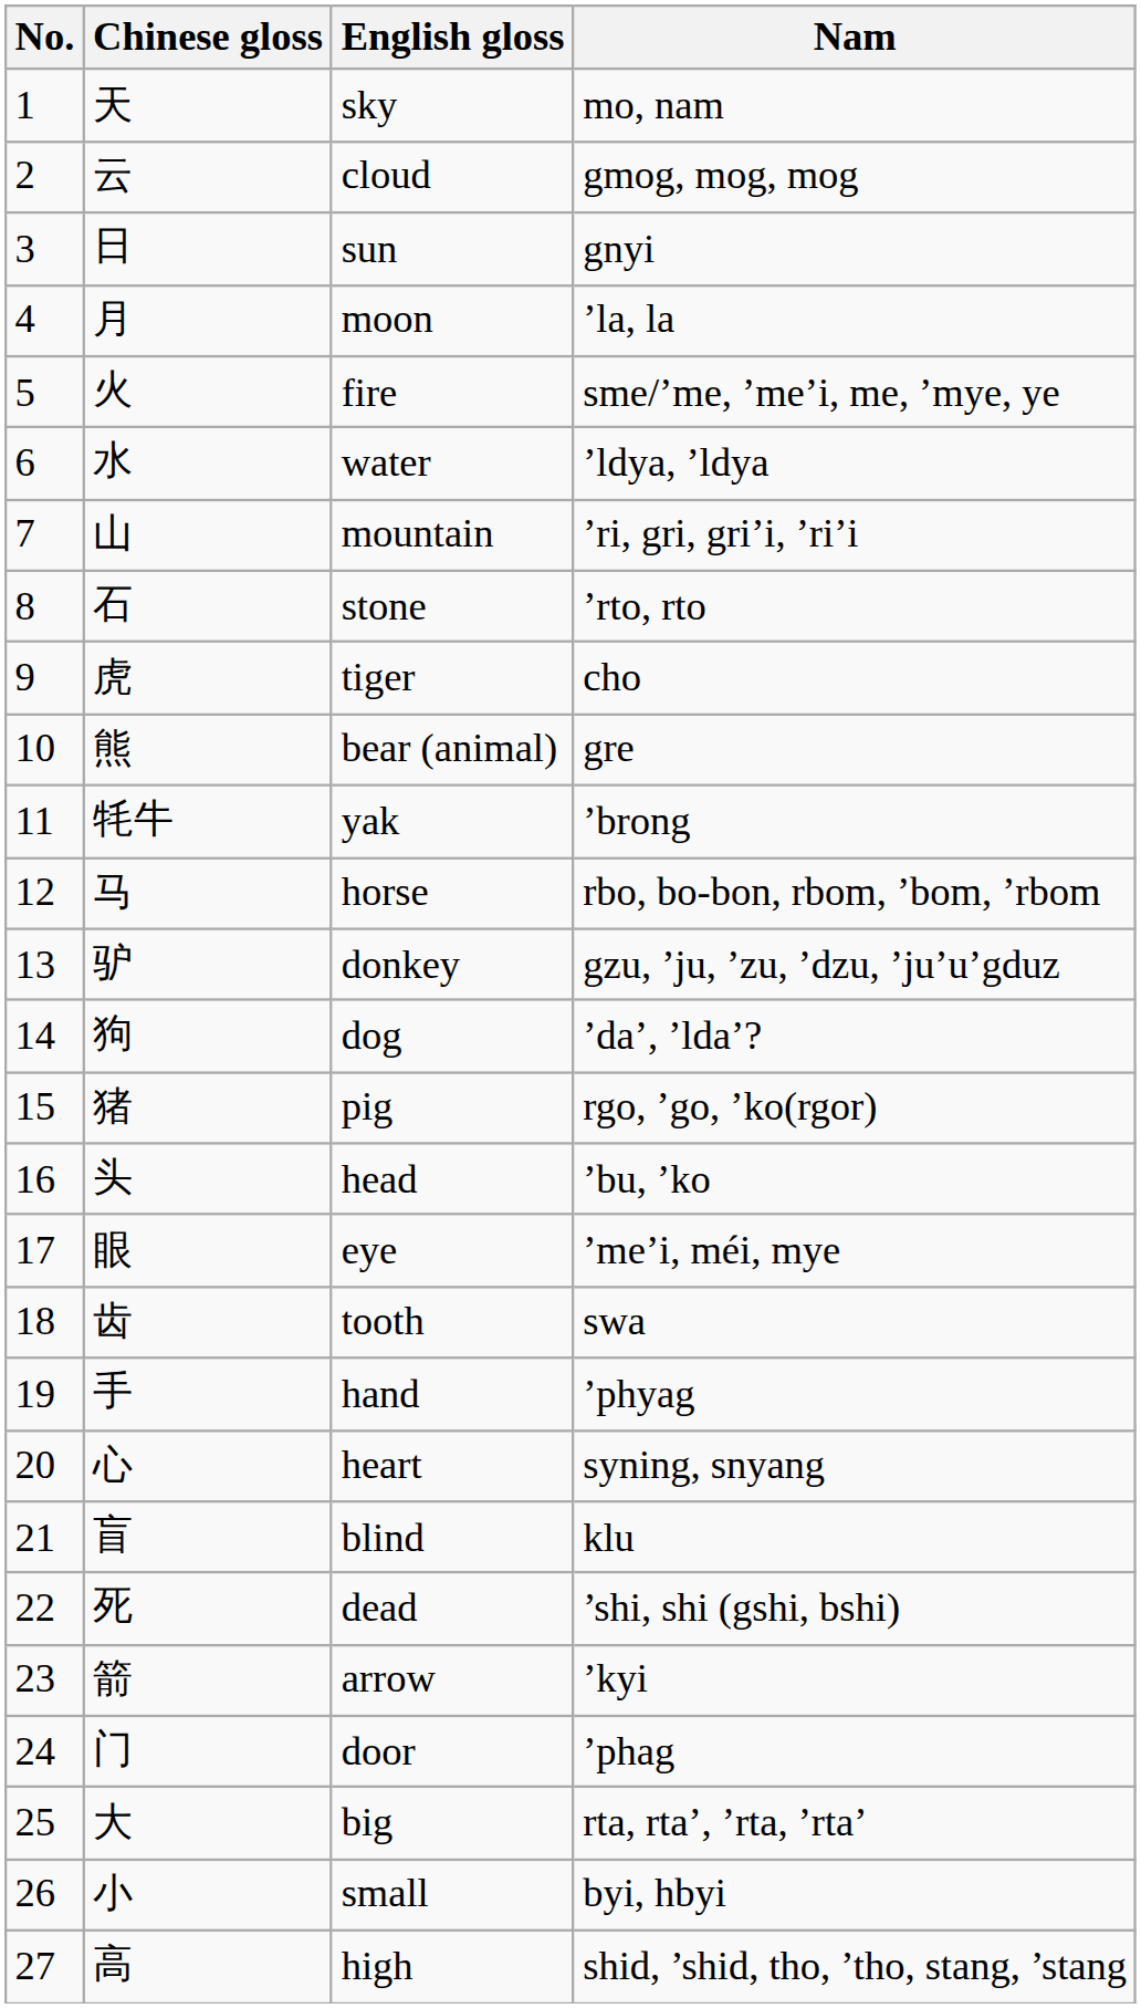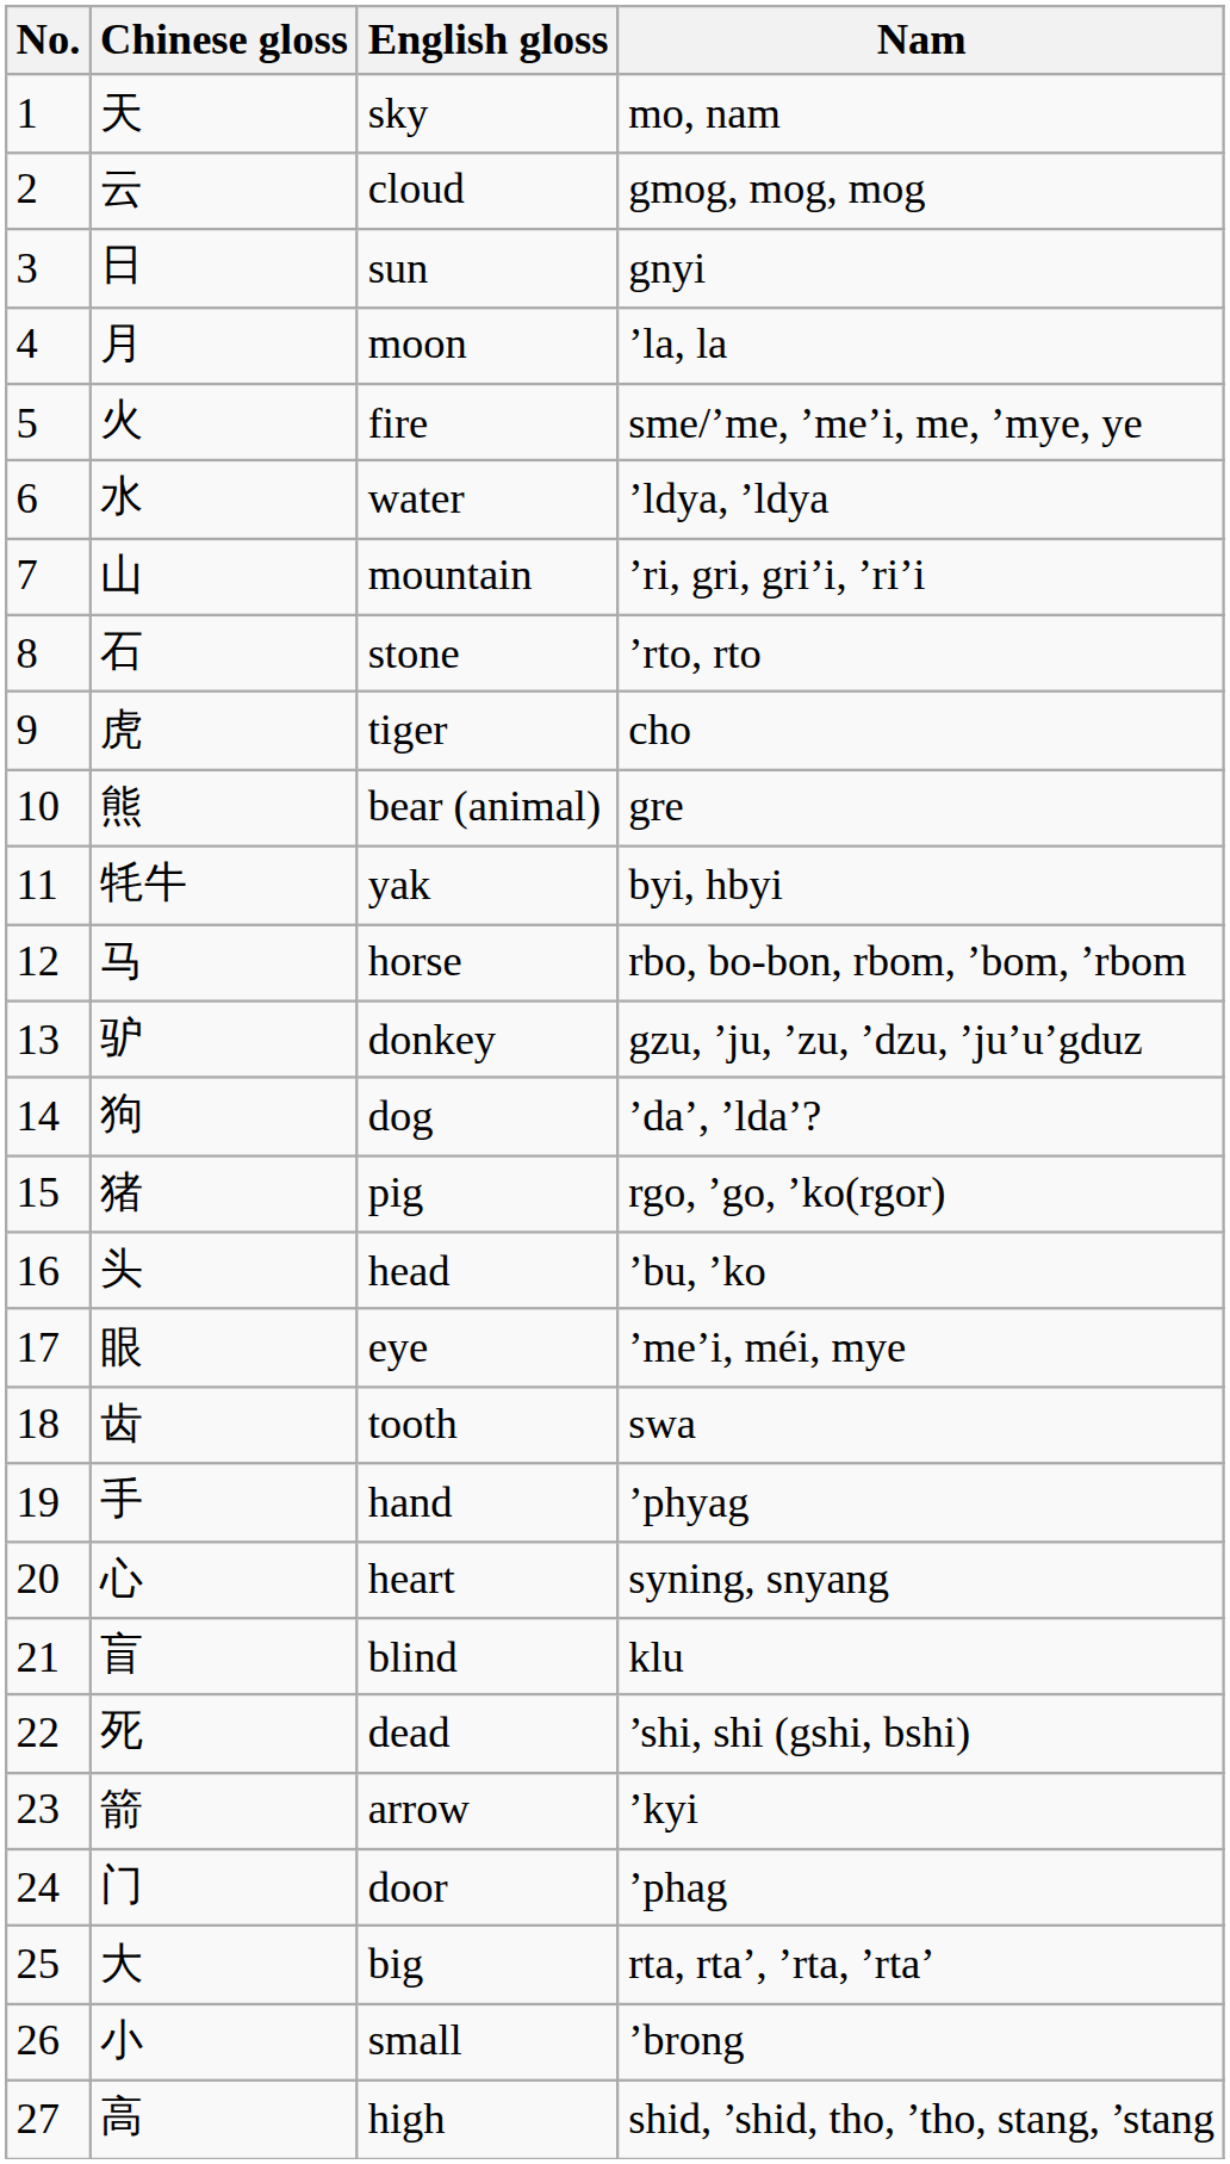 <table class="wikitable sortable">
 <tr>
 <th>No.</th>
 <th>Chinese gloss</th>
 <th>English gloss</th>
 <th>Nam</th>
 </tr>
 <tr>
 <td>1</td>
 <td>天</td>
 <td>sky</td>
 <td>mo, nam</td>
 </tr>
 <tr>
 <td>2</td>
 <td>云</td>
 <td>cloud</td>
 <td>gmog, mog, mog</td>
 </tr>
 <tr>
 <td>3</td>
 <td>日</td>
 <td>sun</td>
 <td>gnyi</td>
 </tr>
 <tr>
 <td>4</td>
 <td>月</td>
 <td>moon</td>
 <td>’la, la</td>
 </tr>
 <tr>
 <td>5</td>
 <td>火</td>
 <td>fire</td>
 <td>sme/’me, ’me’i, me, ’mye, ye</td>
 </tr>
 <tr>
 <td>6</td>
 <td>水</td>
 <td>water</td>
 <td>’ldya, ’ldya</td>
 </tr>
 <tr>
 <td>7</td>
 <td>山</td>
 <td>mountain</td>
 <td>’ri, gri, gri’i, ’ri’i</td>
 </tr>
 <tr>
 <td>8</td>
 <td>石</td>
 <td>stone</td>
 <td>’rto, rto</td>
 </tr>
 <tr>
 <td>9</td>
 <td>虎</td>
 <td>tiger</td>
 <td>cho</td>
 </tr>
 <tr>
 <td>10</td>
 <td>熊</td>
 <td>bear (animal)</td>
 <td>gre</td>
 </tr>
 <tr>
 <td>11</td>
 <td>牦牛</td>
 <td>yak</td>
-<td>’brong</td>
+<td>byi, hbyi</td>
 </tr>
 <tr>
 <td>12</td>
 <td>马</td>
 <td>horse</td>
 <td>rbo, bo-bon, rbom, ’bom, ’rbom</td>
 </tr>
 <tr>
 <td>13</td>
 <td>驴</td>
 <td>donkey</td>
 <td>gzu, ’ju, ’zu, ’dzu, ’ju’u’gduz</td>
 </tr>
 <tr>
 <td>14</td>
 <td>狗</td>
 <td>dog</td>
 <td>’da’, ’lda’?</td>
 </tr>
 <tr>
 <td>15</td>
 <td>猪</td>
 <td>pig</td>
 <td>rgo, ’go, ’ko(rgor)</td>
 </tr>
 <tr>
 <td>16</td>
 <td>头</td>
 <td>head</td>
 <td>’bu, ’ko</td>
 </tr>
 <tr>
 <td>17</td>
 <td>眼</td>
 <td>eye</td>
 <td>’me’i, méi, mye</td>
 </tr>
 <tr>
 <td>18</td>
 <td>齿</td>
 <td>tooth</td>
 <td>swa</td>
 </tr>
 <tr>
 <td>19</td>
 <td>手</td>
 <td>hand</td>
 <td>’phyag</td>
 </tr>
 <tr>
 <td>20</td>
 <td>心</td>
 <td>heart</td>
 <td>syning, snyang</td>
 </tr>
 <tr>
 <td>21</td>
 <td>盲</td>
 <td>blind</td>
 <td>klu</td>
 </tr>
 <tr>
 <td>22</td>
 <td>死</td>
 <td>dead</td>
 <td>’shi, shi (gshi, bshi)</td>
 </tr>
 <tr>
 <td>23</td>
 <td>箭</td>
 <td>arrow</td>
 <td>’kyi</td>
 </tr>
 <tr>
 <td>24</td>
 <td>门</td>
 <td>door</td>
 <td>’phag</td>
 </tr>
 <tr>
 <td>25</td>
 <td>大</td>
 <td>big</td>
 <td>rta, rta’, ’rta, ’rta’</td>
 </tr>
 <tr>
 <td>26</td>
 <td>小</td>
 <td>small</td>
-<td>byi, hbyi</td>
+<td>’brong</td>
 </tr>
 <tr>
 <td>27</td>
 <td>高</td>
 <td>high</td>
 <td>shid, ’shid, tho, ’tho, stang, ’stang</td>
 </tr>
 </table>
